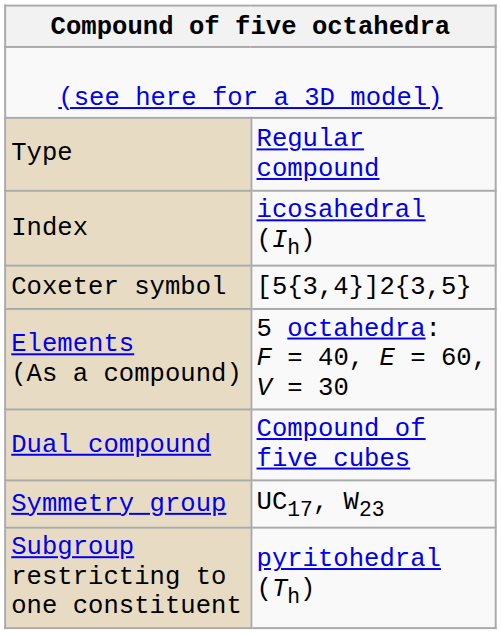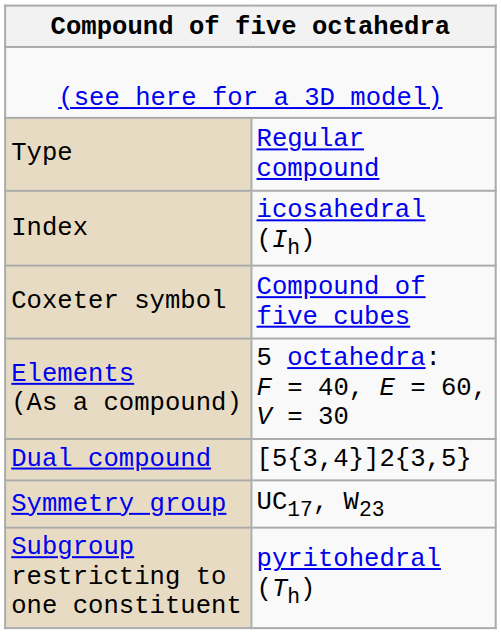 <table class="wikitable" style="float:right; margin-left:8px; width:250px">
 <tr>
 <th bgcolor=#e7dcc3 colspan=2>Compound of five octahedra</th>
 </tr>
 <tr>
 <td align=center colspan=2><br><a href='#'>(see here for a 3D model)</a></td>
 </tr>
 <tr>
 <td bgcolor=#e7dcc3 width=50%>Type</td>
 <td><a href='#'>Regular compound</a></td>
 </tr>
 <tr>
 <td bgcolor=#e7dcc3>Index</td>
 <td><a href='#'>icosahedral</a> (<em>I</em><sub>h</sub>)</td>
 </tr>
 <tr>
 <td bgcolor=#e7dcc3>Coxeter symbol</td>
-<td>[5{3,4}]2{3,5}</td>
+<td><a href='#'>Compound of five cubes</a></td>
 </tr>
 <tr>
 <td bgcolor=#e7dcc3><a href='#'>Elements</a><br>(As a compound)</td>
 <td>5 <a href='#'>octahedra</a>:<br><em>F</em> = 40, <em>E</em> = 60, <em>V</em> = 30</td>
 </tr>
 <tr>
 <td bgcolor=#e7dcc3><a href='#'>Dual compound</a></td>
-<td><a href='#'>Compound of five cubes</a></td>
+<td>[5{3,4}]2{3,5}</td>
 </tr>
 <tr>
 <td bgcolor=#e7dcc3><a href='#'>Symmetry group</a></td>
 <td>UC<sub>17</sub>, W<sub>23</sub></td>
 </tr>
 <tr>
 <td bgcolor=#e7dcc3><a href='#'>Subgroup</a> restricting to one constituent</td>
 <td><a href='#'>pyritohedral</a> (<em>T</em><sub>h</sub>)</td>
 </tr>
 </table>
